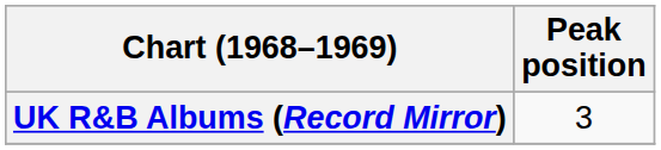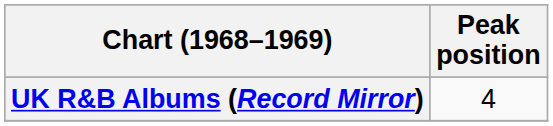 <table class="wikitable sortable plainrowheaders">
 <tr>
 <th scope="col">Chart (1968–1969)</th>
 <th scope="col">Peak<br>position</th>
 </tr>
 <tr>
 <th scope="row"><a href='#'>UK R&B Albums</a> (<em><a href='#'>Record Mirror</a></em>)</th>
-<td align="center">3</td>
+<td align="center">4</td>
 </tr>
 <tr>
 </tr>
 </table>
